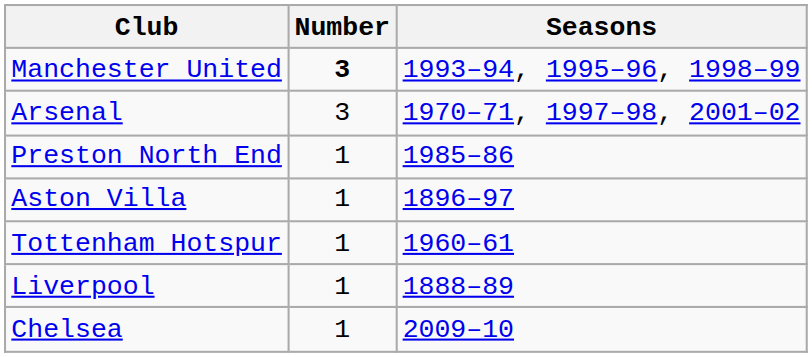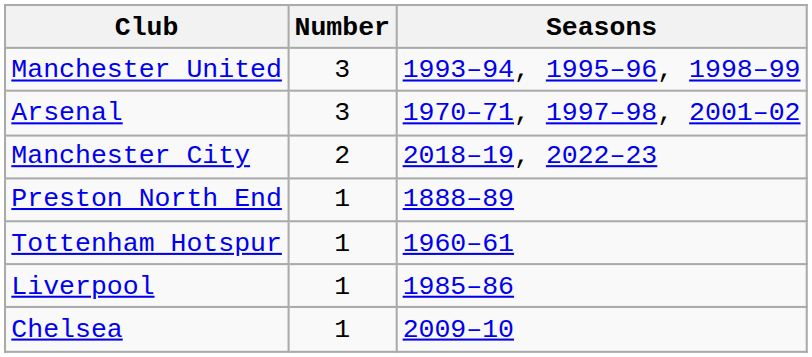 <table class="wikitable sortable">
 <tr>
 <th>Club</th>
 <th>Number</th>
 <th>Seasons</th>
 </tr>
 <tr>
 <td><a href='#'>Manchester United</a></td>
-<td style="text-align:center"><strong>3</strong></td>
+<td style="text-align:center">3</td>
 <td><a href='#'>1993–94</a>, <a href='#'>1995–96</a>, <a href='#'>1998–99</a></td>
 </tr>
 <tr>
 <td><a href='#'>Arsenal</a></td>
 <td style="text-align:center">3</td>
 <td><a href='#'>1970–71</a>, <a href='#'>1997–98</a>, <a href='#'>2001–02</a></td>
 </tr>
 <tr>
+<td><a href='#'>Manchester City</a></td>
+<td style="text-align:center">2</td>
+<td><a href='#'>2018–19</a>, <a href='#'>2022–23</a></td>
+</tr>
+<tr>
 <td><a href='#'>Preston North End</a></td>
 <td style="text-align:center">1</td>
-<td><a href='#'>1985–86</a></td>
-</tr>
-<tr>
-<td><a href='#'>Aston Villa</a></td>
-<td style="text-align:center">1</td>
-<td><a href='#'>1896–97</a></td>
+<td><a href='#'>1888–89</a></td>
 </tr>
 <tr>
 <td><a href='#'>Tottenham Hotspur</a></td>
 <td style="text-align:center">1</td>
 <td><a href='#'>1960–61</a></td>
 </tr>
 <tr>
 <td><a href='#'>Liverpool</a></td>
 <td style="text-align:center">1</td>
-<td><a href='#'>1888–89</a></td>
+<td><a href='#'>1985–86</a></td>
 </tr>
 <tr>
 <td><a href='#'>Chelsea</a></td>
 <td style="text-align:center">1</td>
 <td><a href='#'>2009–10</a></td>
 </tr>
 </table>
